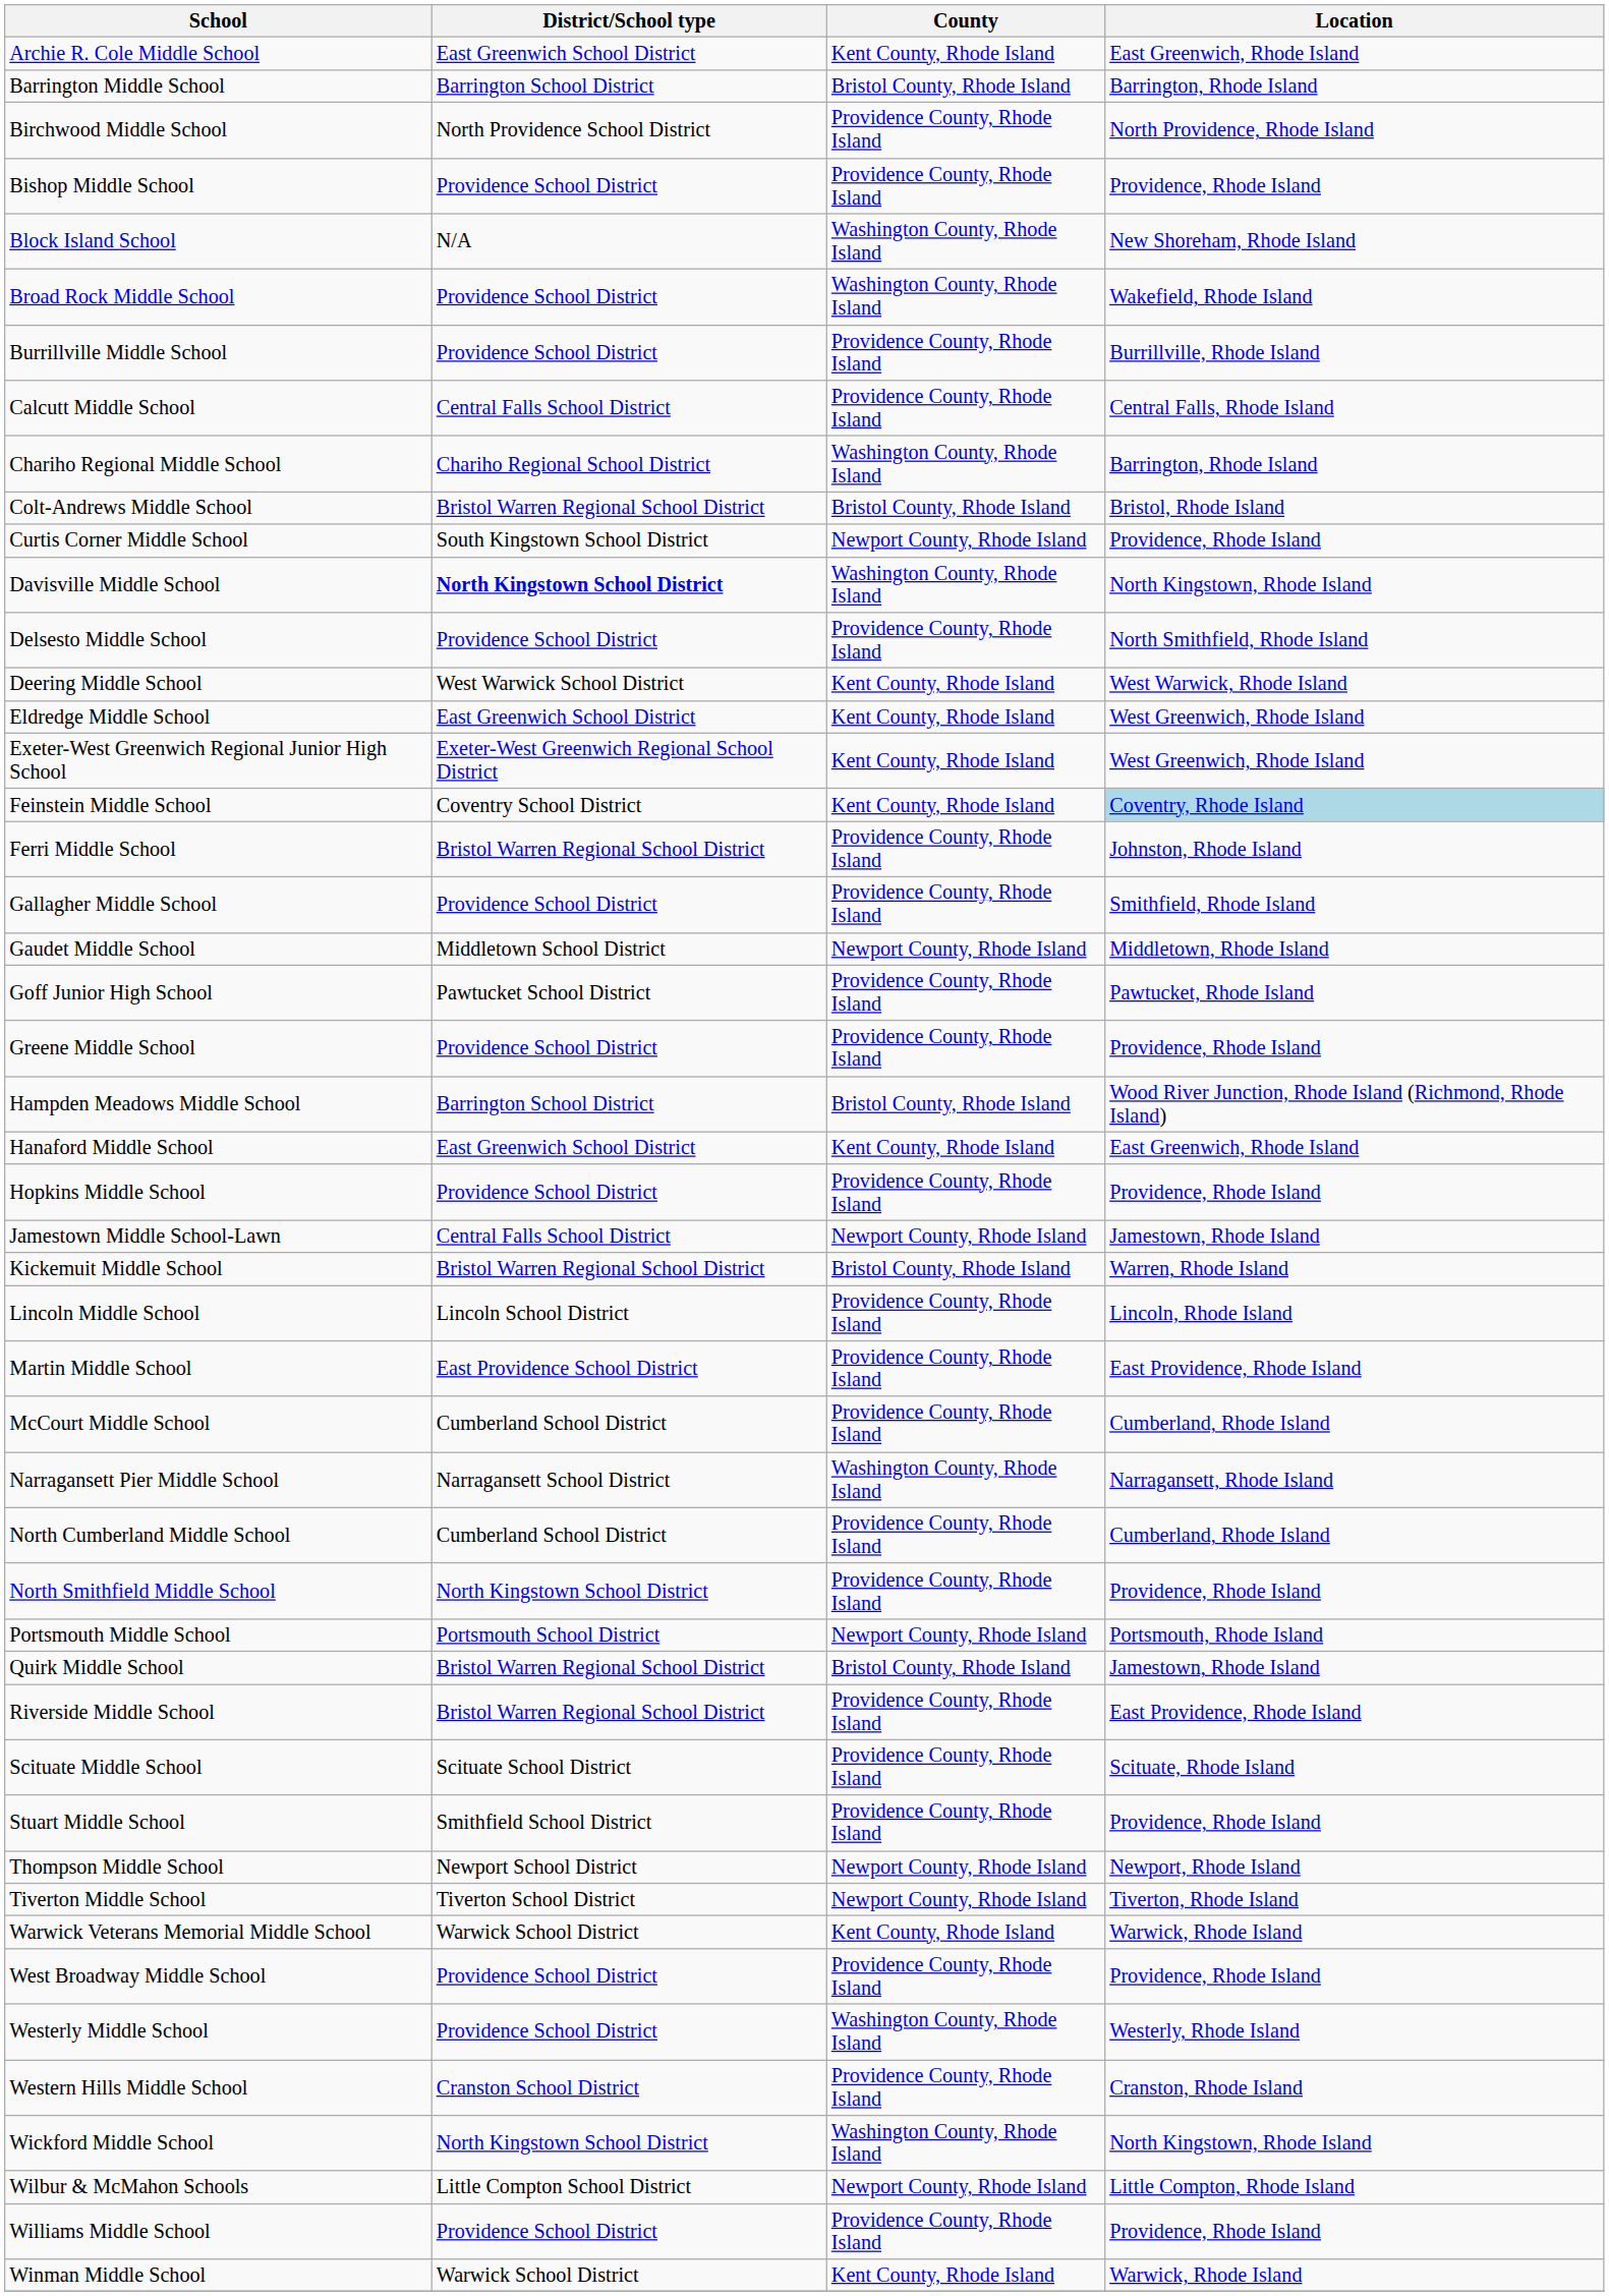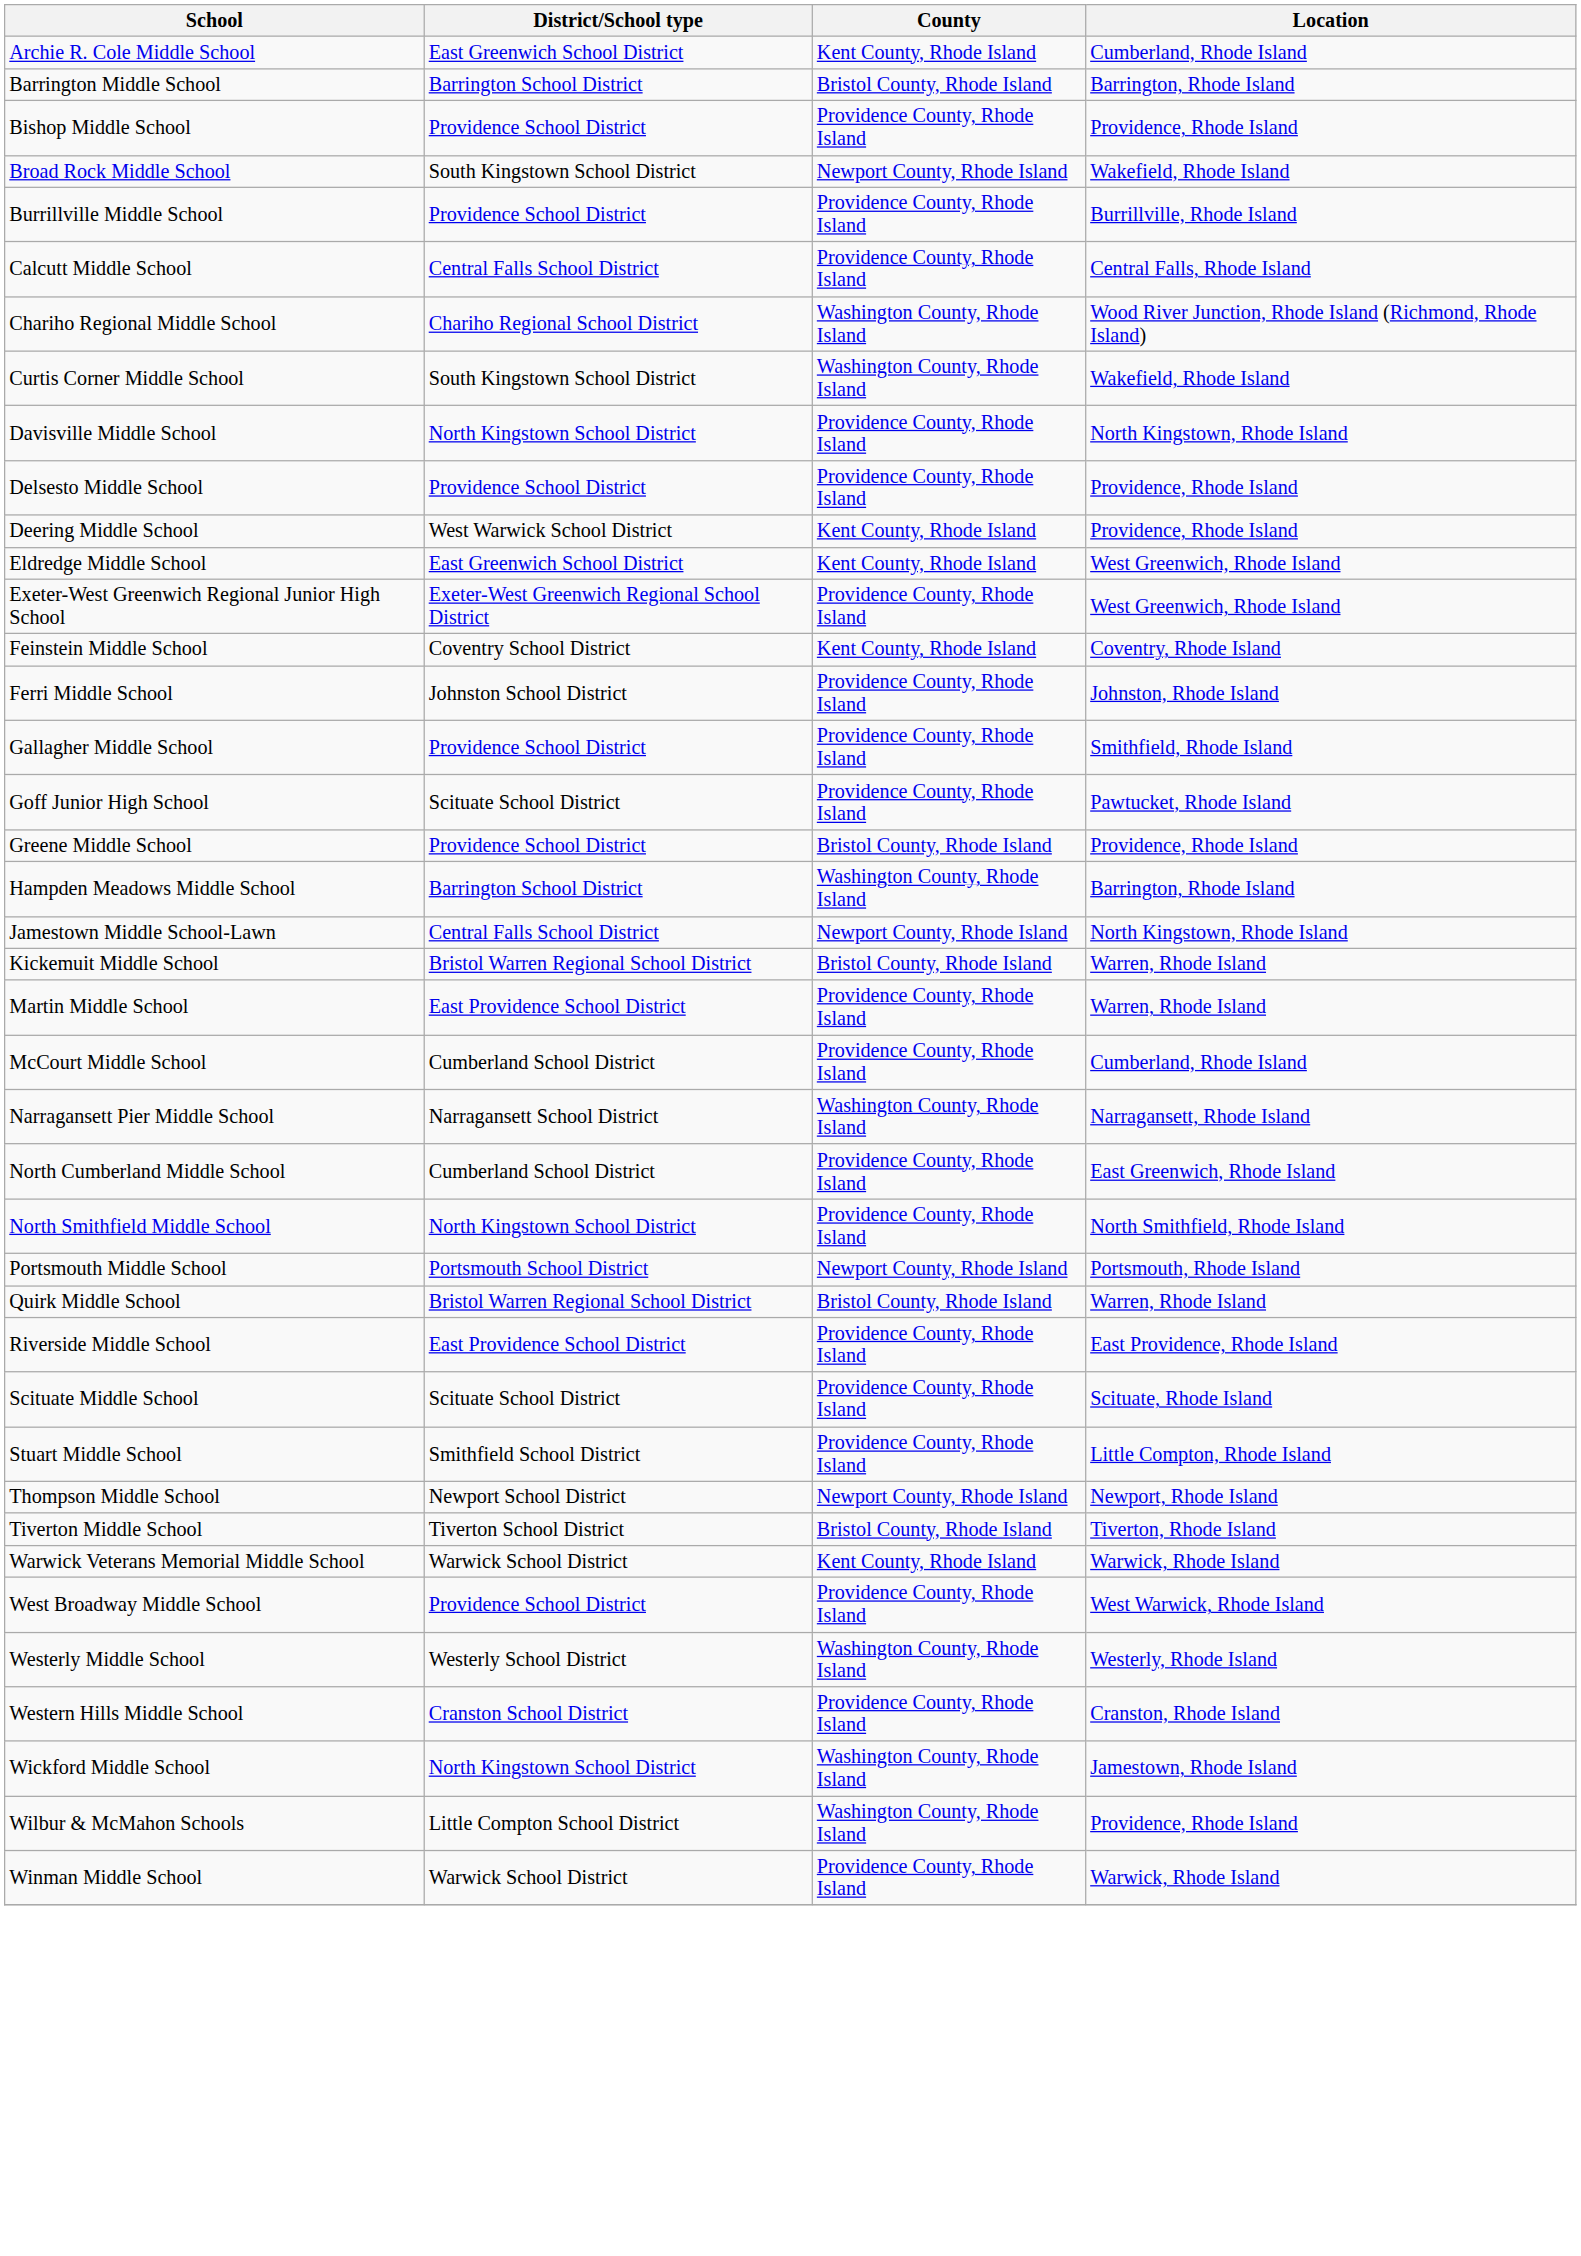 <table class="wikitable sortable">
 <tr>
 <th>School</th>
 <th>District/School type</th>
 <th>County</th>
 <th>Location</th>
 </tr>
 <tr>
 <td><a href='#'>Archie R. Cole Middle School</a></td>
 <td><a href='#'>East Greenwich School District</a></td>
 <td><a href='#'>Kent County, Rhode Island</a></td>
-<td><a href='#'>East Greenwich, Rhode Island</a></td>
+<td><a href='#'>Cumberland, Rhode Island</a></td>
 </tr>
 <tr>
 <td>Barrington Middle School</td>
 <td><a href='#'>Barrington School District</a></td>
 <td><a href='#'>Bristol County, Rhode Island</a></td>
 <td><a href='#'>Barrington, Rhode Island</a></td>
 </tr>
 <tr>
-<td>Birchwood Middle School</td>
-<td>North Providence School District</td>
-<td><a href='#'>Providence County, Rhode Island</a></td>
-<td><a href='#'>North Providence, Rhode Island</a></td>
-</tr>
-<tr>
 <td>Bishop Middle School</td>
 <td><a href='#'>Providence School District</a></td>
 <td><a href='#'>Providence County, Rhode Island</a></td>
 <td><a href='#'>Providence, Rhode Island</a></td>
 </tr>
 <tr>
-<td><a href='#'>Block Island School</a></td>
-<td>N/A</td>
-<td><a href='#'>Washington County, Rhode Island</a></td>
-<td><a href='#'>New Shoreham, Rhode Island</a></td>
-</tr>
-<tr>
 <td><a href='#'>Broad Rock Middle School</a></td>
-<td><a href='#'>Providence School District</a></td>
-<td><a href='#'>Washington County, Rhode Island</a></td>
+<td>South Kingstown School District</td>
+<td><a href='#'>Newport County, Rhode Island</a></td>
 <td><a href='#'>Wakefield, Rhode Island</a></td>
 </tr>
 <tr>
 <td>Burrillville Middle School</td>
 <td><a href='#'>Providence School District</a></td>
 <td><a href='#'>Providence County, Rhode Island</a></td>
 <td><a href='#'>Burrillville, Rhode Island</a></td>
 </tr>
 <tr>
 <td>Calcutt Middle School</td>
 <td><a href='#'>Central Falls School District</a></td>
 <td><a href='#'>Providence County, Rhode Island</a></td>
 <td><a href='#'>Central Falls, Rhode Island</a></td>
 </tr>
 <tr>
 <td>Chariho Regional Middle School</td>
 <td><a href='#'>Chariho Regional School District</a></td>
 <td><a href='#'>Washington County, Rhode Island</a></td>
-<td><a href='#'>Barrington, Rhode Island</a></td>
-</tr>
-<tr>
-<td>Colt-Andrews Middle School</td>
-<td><a href='#'>Bristol Warren Regional School District</a></td>
-<td><a href='#'>Bristol County, Rhode Island</a></td>
-<td><a href='#'>Bristol, Rhode Island</a></td>
+<td><a href='#'>Wood River Junction, Rhode Island</a> (<a href='#'>Richmond, Rhode Island</a>)</td>
 </tr>
 <tr>
 <td>Curtis Corner Middle School</td>
 <td>South Kingstown School District</td>
-<td><a href='#'>Newport County, Rhode Island</a></td>
-<td><a href='#'>Providence, Rhode Island</a></td>
+<td><a href='#'>Washington County, Rhode Island</a></td>
+<td><a href='#'>Wakefield, Rhode Island</a></td>
 </tr>
 <tr>
 <td>Davisville Middle School</td>
-<td><strong><a href='#'>North Kingstown School District</a></strong></td>
-<td><a href='#'>Washington County, Rhode Island</a></td>
+<td><a href='#'>North Kingstown School District</a></td>
+<td><a href='#'>Providence County, Rhode Island</a></td>
 <td><a href='#'>North Kingstown, Rhode Island</a></td>
 </tr>
 <tr>
 <td>Delsesto Middle School</td>
 <td><a href='#'>Providence School District</a></td>
 <td><a href='#'>Providence County, Rhode Island</a></td>
-<td><a href='#'>North Smithfield, Rhode Island</a></td>
+<td><a href='#'>Providence, Rhode Island</a></td>
 </tr>
 <tr>
 <td>Deering Middle School</td>
 <td>West Warwick School District</td>
 <td><a href='#'>Kent County, Rhode Island</a></td>
-<td><a href='#'>West Warwick, Rhode Island</a></td>
+<td><a href='#'>Providence, Rhode Island</a></td>
 </tr>
 <tr>
 <td>Eldredge Middle School</td>
 <td><a href='#'>East Greenwich School District</a></td>
 <td><a href='#'>Kent County, Rhode Island</a></td>
 <td><a href='#'>West Greenwich, Rhode Island</a></td>
 </tr>
 <tr>
 <td>Exeter-West Greenwich Regional Junior High School</td>
 <td><a href='#'>Exeter-West Greenwich Regional School District</a></td>
-<td><a href='#'>Kent County, Rhode Island</a></td>
+<td><a href='#'>Providence County, Rhode Island</a></td>
 <td><a href='#'>West Greenwich, Rhode Island</a></td>
 </tr>
 <tr>
 <td>Feinstein Middle School</td>
 <td>Coventry School District</td>
 <td><a href='#'>Kent County, Rhode Island</a></td>
-<td style="background: lightblue;"><a href='#'>Coventry, Rhode Island</a></td>
+<td><a href='#'>Coventry, Rhode Island</a></td>
 </tr>
 <tr>
 <td>Ferri Middle School</td>
-<td><a href='#'>Bristol Warren Regional School District</a></td>
+<td>Johnston School District</td>
 <td><a href='#'>Providence County, Rhode Island</a></td>
 <td><a href='#'>Johnston, Rhode Island</a></td>
 </tr>
 <tr>
 <td>Gallagher Middle School</td>
 <td><a href='#'>Providence School District</a></td>
 <td><a href='#'>Providence County, Rhode Island</a></td>
 <td><a href='#'>Smithfield, Rhode Island</a></td>
 </tr>
 <tr>
-<td>Gaudet Middle School</td>
-<td>Middletown School District</td>
-<td><a href='#'>Newport County, Rhode Island</a></td>
-<td><a href='#'>Middletown, Rhode Island</a></td>
-</tr>
-<tr>
 <td>Goff Junior High School</td>
-<td>Pawtucket School District</td>
+<td>Scituate School District</td>
 <td><a href='#'>Providence County, Rhode Island</a></td>
 <td><a href='#'>Pawtucket, Rhode Island</a></td>
 </tr>
 <tr>
 <td>Greene Middle School</td>
 <td><a href='#'>Providence School District</a></td>
-<td><a href='#'>Providence County, Rhode Island</a></td>
+<td><a href='#'>Bristol County, Rhode Island</a></td>
 <td><a href='#'>Providence, Rhode Island</a></td>
 </tr>
 <tr>
 <td>Hampden Meadows Middle School</td>
 <td><a href='#'>Barrington School District</a></td>
-<td><a href='#'>Bristol County, Rhode Island</a></td>
-<td><a href='#'>Wood River Junction, Rhode Island</a> (<a href='#'>Richmond, Rhode Island</a>)</td>
-</tr>
-<tr>
-<td>Hanaford Middle School</td>
-<td><a href='#'>East Greenwich School District</a></td>
-<td><a href='#'>Kent County, Rhode Island</a></td>
-<td><a href='#'>East Greenwich, Rhode Island</a></td>
-</tr>
-<tr>
-<td>Hopkins Middle School</td>
-<td><a href='#'>Providence School District</a></td>
-<td><a href='#'>Providence County, Rhode Island</a></td>
-<td><a href='#'>Providence, Rhode Island</a></td>
+<td><a href='#'>Washington County, Rhode Island</a></td>
+<td><a href='#'>Barrington, Rhode Island</a></td>
 </tr>
 <tr>
 <td>Jamestown Middle School-Lawn</td>
 <td><a href='#'>Central Falls School District</a></td>
 <td><a href='#'>Newport County, Rhode Island</a></td>
-<td><a href='#'>Jamestown, Rhode Island</a></td>
+<td><a href='#'>North Kingstown, Rhode Island</a></td>
 </tr>
 <tr>
 <td>Kickemuit Middle School</td>
 <td><a href='#'>Bristol Warren Regional School District</a></td>
 <td><a href='#'>Bristol County, Rhode Island</a></td>
 <td><a href='#'>Warren, Rhode Island</a></td>
 </tr>
 <tr>
-<td>Lincoln Middle School</td>
-<td>Lincoln School District</td>
-<td><a href='#'>Providence County, Rhode Island</a></td>
-<td><a href='#'>Lincoln, Rhode Island</a></td>
-</tr>
-<tr>
 <td>Martin Middle School</td>
 <td><a href='#'>East Providence School District</a></td>
 <td><a href='#'>Providence County, Rhode Island</a></td>
-<td><a href='#'>East Providence, Rhode Island</a></td>
+<td><a href='#'>Warren, Rhode Island</a></td>
 </tr>
 <tr>
 <td>McCourt Middle School</td>
 <td>Cumberland School District</td>
 <td><a href='#'>Providence County, Rhode Island</a></td>
 <td><a href='#'>Cumberland, Rhode Island</a></td>
 </tr>
 <tr>
 <td>Narragansett Pier Middle School</td>
 <td>Narragansett School District</td>
 <td><a href='#'>Washington County, Rhode Island</a></td>
 <td><a href='#'>Narragansett, Rhode Island</a></td>
 </tr>
 <tr>
 <td>North Cumberland Middle School</td>
 <td>Cumberland School District</td>
 <td><a href='#'>Providence County, Rhode Island</a></td>
-<td><a href='#'>Cumberland, Rhode Island</a></td>
+<td><a href='#'>East Greenwich, Rhode Island</a></td>
 </tr>
 <tr>
 <td><a href='#'>North Smithfield Middle School</a></td>
 <td><a href='#'>North Kingstown School District</a></td>
 <td><a href='#'>Providence County, Rhode Island</a></td>
-<td><a href='#'>Providence, Rhode Island</a></td>
+<td><a href='#'>North Smithfield, Rhode Island</a></td>
 </tr>
 <tr>
 <td>Portsmouth Middle School</td>
 <td><a href='#'>Portsmouth School District</a></td>
 <td><a href='#'>Newport County, Rhode Island</a></td>
 <td><a href='#'>Portsmouth, Rhode Island</a></td>
 </tr>
 <tr>
 <td>Quirk Middle School</td>
 <td><a href='#'>Bristol Warren Regional School District</a></td>
 <td><a href='#'>Bristol County, Rhode Island</a></td>
-<td><a href='#'>Jamestown, Rhode Island</a></td>
+<td><a href='#'>Warren, Rhode Island</a></td>
 </tr>
 <tr>
 <td>Riverside Middle School</td>
-<td><a href='#'>Bristol Warren Regional School District</a></td>
+<td><a href='#'>East Providence School District</a></td>
 <td><a href='#'>Providence County, Rhode Island</a></td>
 <td><a href='#'>East Providence, Rhode Island</a></td>
 </tr>
 <tr>
 <td>Scituate Middle School</td>
 <td>Scituate School District</td>
 <td><a href='#'>Providence County, Rhode Island</a></td>
 <td><a href='#'>Scituate, Rhode Island</a></td>
 </tr>
 <tr>
 <td>Stuart Middle School</td>
 <td>Smithfield School District</td>
 <td><a href='#'>Providence County, Rhode Island</a></td>
-<td><a href='#'>Providence, Rhode Island</a></td>
+<td><a href='#'>Little Compton, Rhode Island</a></td>
 </tr>
 <tr>
 <td>Thompson Middle School</td>
 <td>Newport School District</td>
 <td><a href='#'>Newport County, Rhode Island</a></td>
 <td><a href='#'>Newport, Rhode Island</a></td>
 </tr>
 <tr>
 <td>Tiverton Middle School</td>
 <td>Tiverton School District</td>
-<td><a href='#'>Newport County, Rhode Island</a></td>
+<td><a href='#'>Bristol County, Rhode Island</a></td>
 <td><a href='#'>Tiverton, Rhode Island</a></td>
 </tr>
 <tr>
 <td>Warwick Veterans Memorial Middle School</td>
 <td>Warwick School District</td>
 <td><a href='#'>Kent County, Rhode Island</a></td>
 <td><a href='#'>Warwick, Rhode Island</a></td>
 </tr>
 <tr>
 <td>West Broadway Middle School</td>
 <td><a href='#'>Providence School District</a></td>
 <td><a href='#'>Providence County, Rhode Island</a></td>
-<td><a href='#'>Providence, Rhode Island</a></td>
+<td><a href='#'>West Warwick, Rhode Island</a></td>
 </tr>
 <tr>
 <td>Westerly Middle School</td>
-<td><a href='#'>Providence School District</a></td>
+<td>Westerly School District</td>
 <td><a href='#'>Washington County, Rhode Island</a></td>
 <td><a href='#'>Westerly, Rhode Island</a></td>
 </tr>
 <tr>
 <td>Western Hills Middle School</td>
 <td><a href='#'>Cranston School District</a></td>
 <td><a href='#'>Providence County, Rhode Island</a></td>
 <td><a href='#'>Cranston, Rhode Island</a></td>
 </tr>
 <tr>
 <td>Wickford Middle School</td>
 <td><a href='#'>North Kingstown School District</a></td>
 <td><a href='#'>Washington County, Rhode Island</a></td>
-<td><a href='#'>North Kingstown, Rhode Island</a></td>
+<td><a href='#'>Jamestown, Rhode Island</a></td>
 </tr>
 <tr>
 <td>Wilbur & McMahon Schools</td>
 <td>Little Compton School District</td>
-<td><a href='#'>Newport County, Rhode Island</a></td>
-<td><a href='#'>Little Compton, Rhode Island</a></td>
-</tr>
-<tr>
-<td>Williams Middle School</td>
-<td><a href='#'>Providence School District</a></td>
-<td><a href='#'>Providence County, Rhode Island</a></td>
+<td><a href='#'>Washington County, Rhode Island</a></td>
 <td><a href='#'>Providence, Rhode Island</a></td>
 </tr>
 <tr>
 <td>Winman Middle School</td>
 <td>Warwick School District</td>
-<td><a href='#'>Kent County, Rhode Island</a></td>
+<td><a href='#'>Providence County, Rhode Island</a></td>
 <td><a href='#'>Warwick, Rhode Island</a></td>
 </tr>
 <tr>
 </tr>
 </table>
